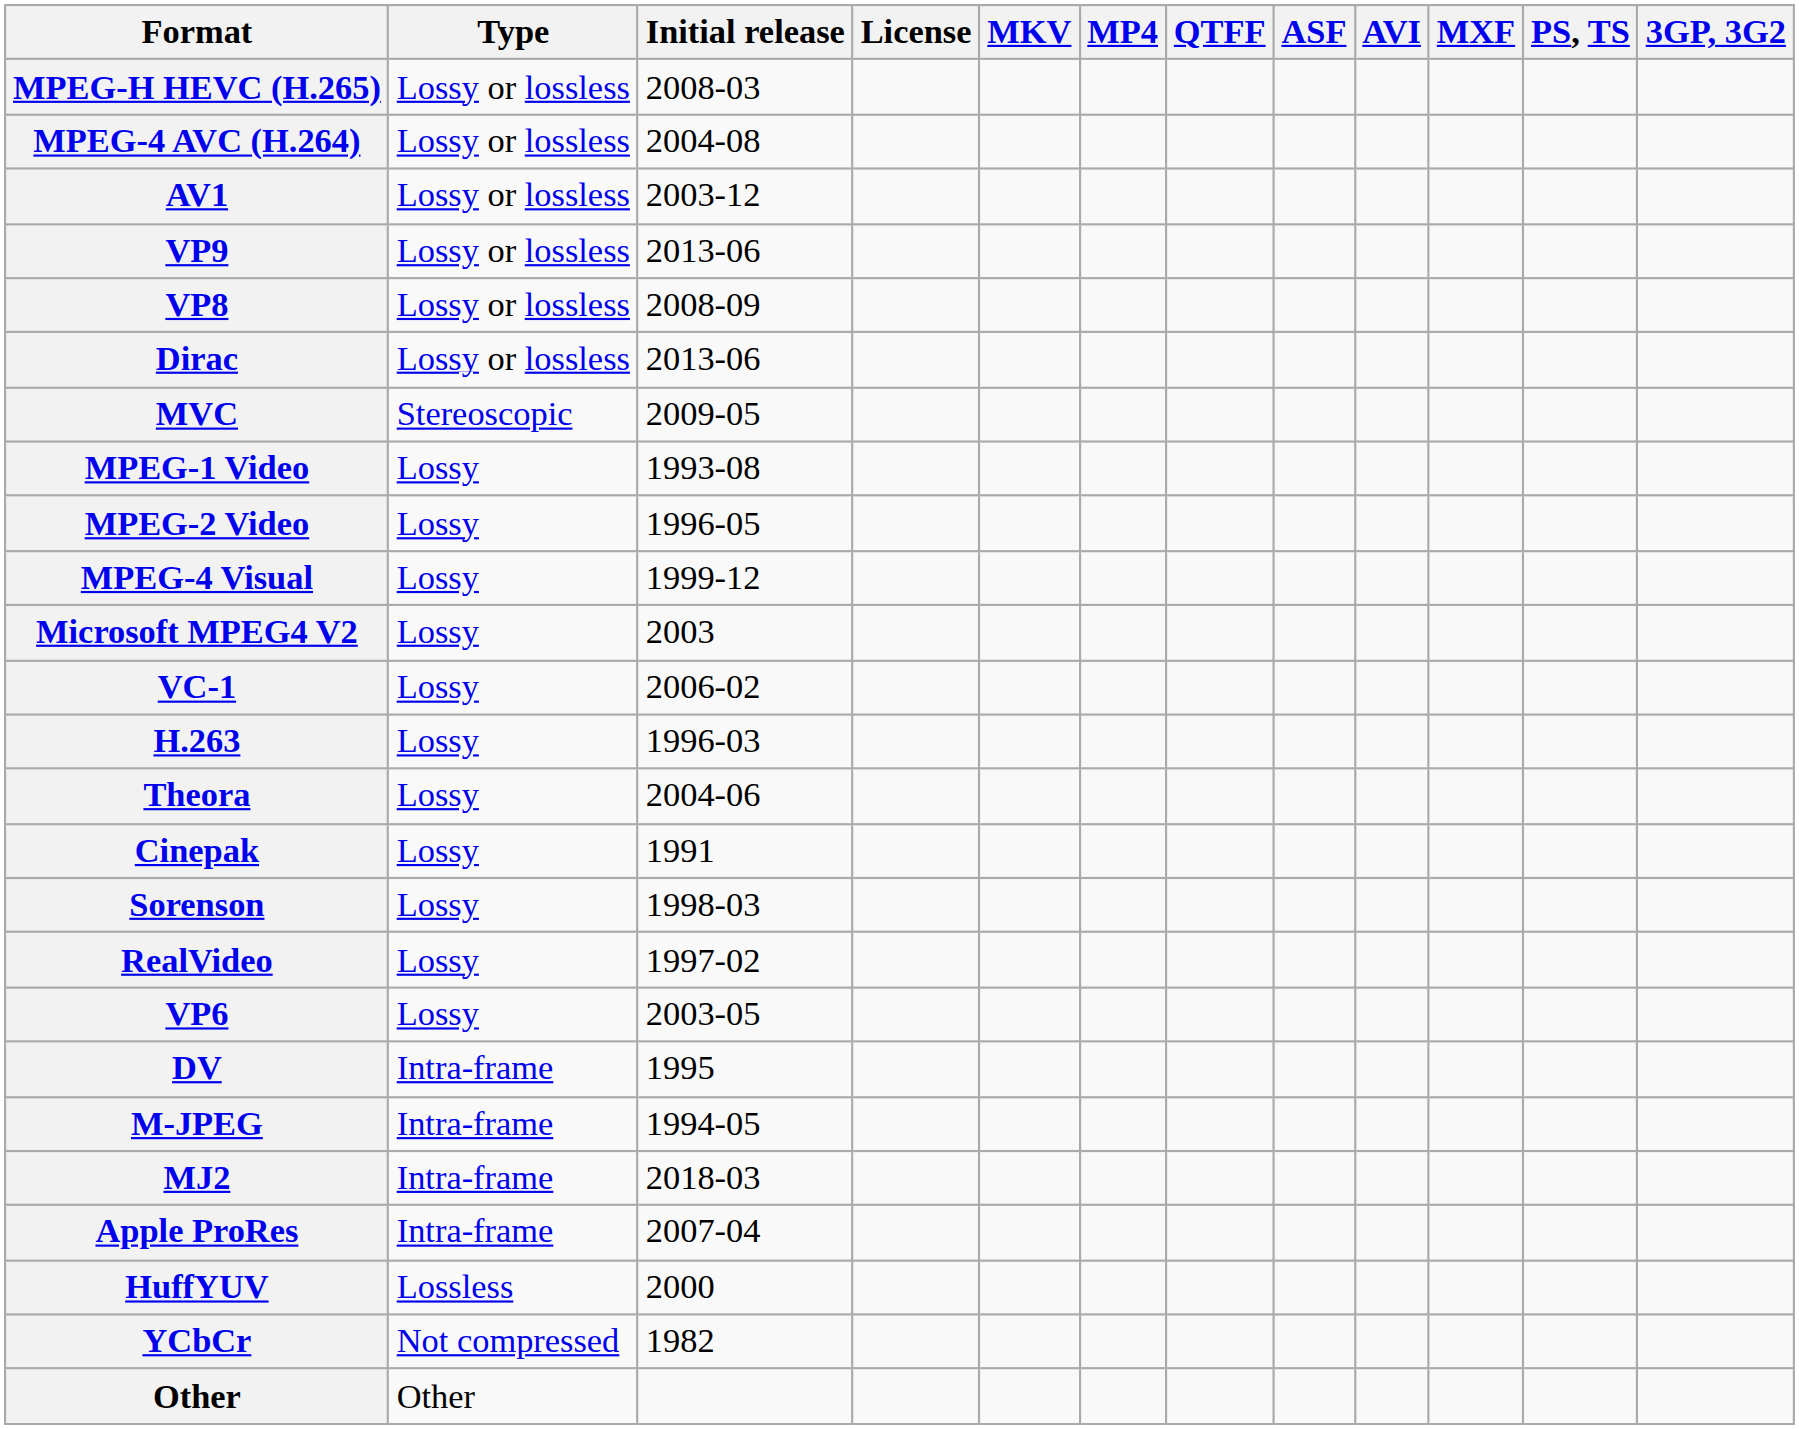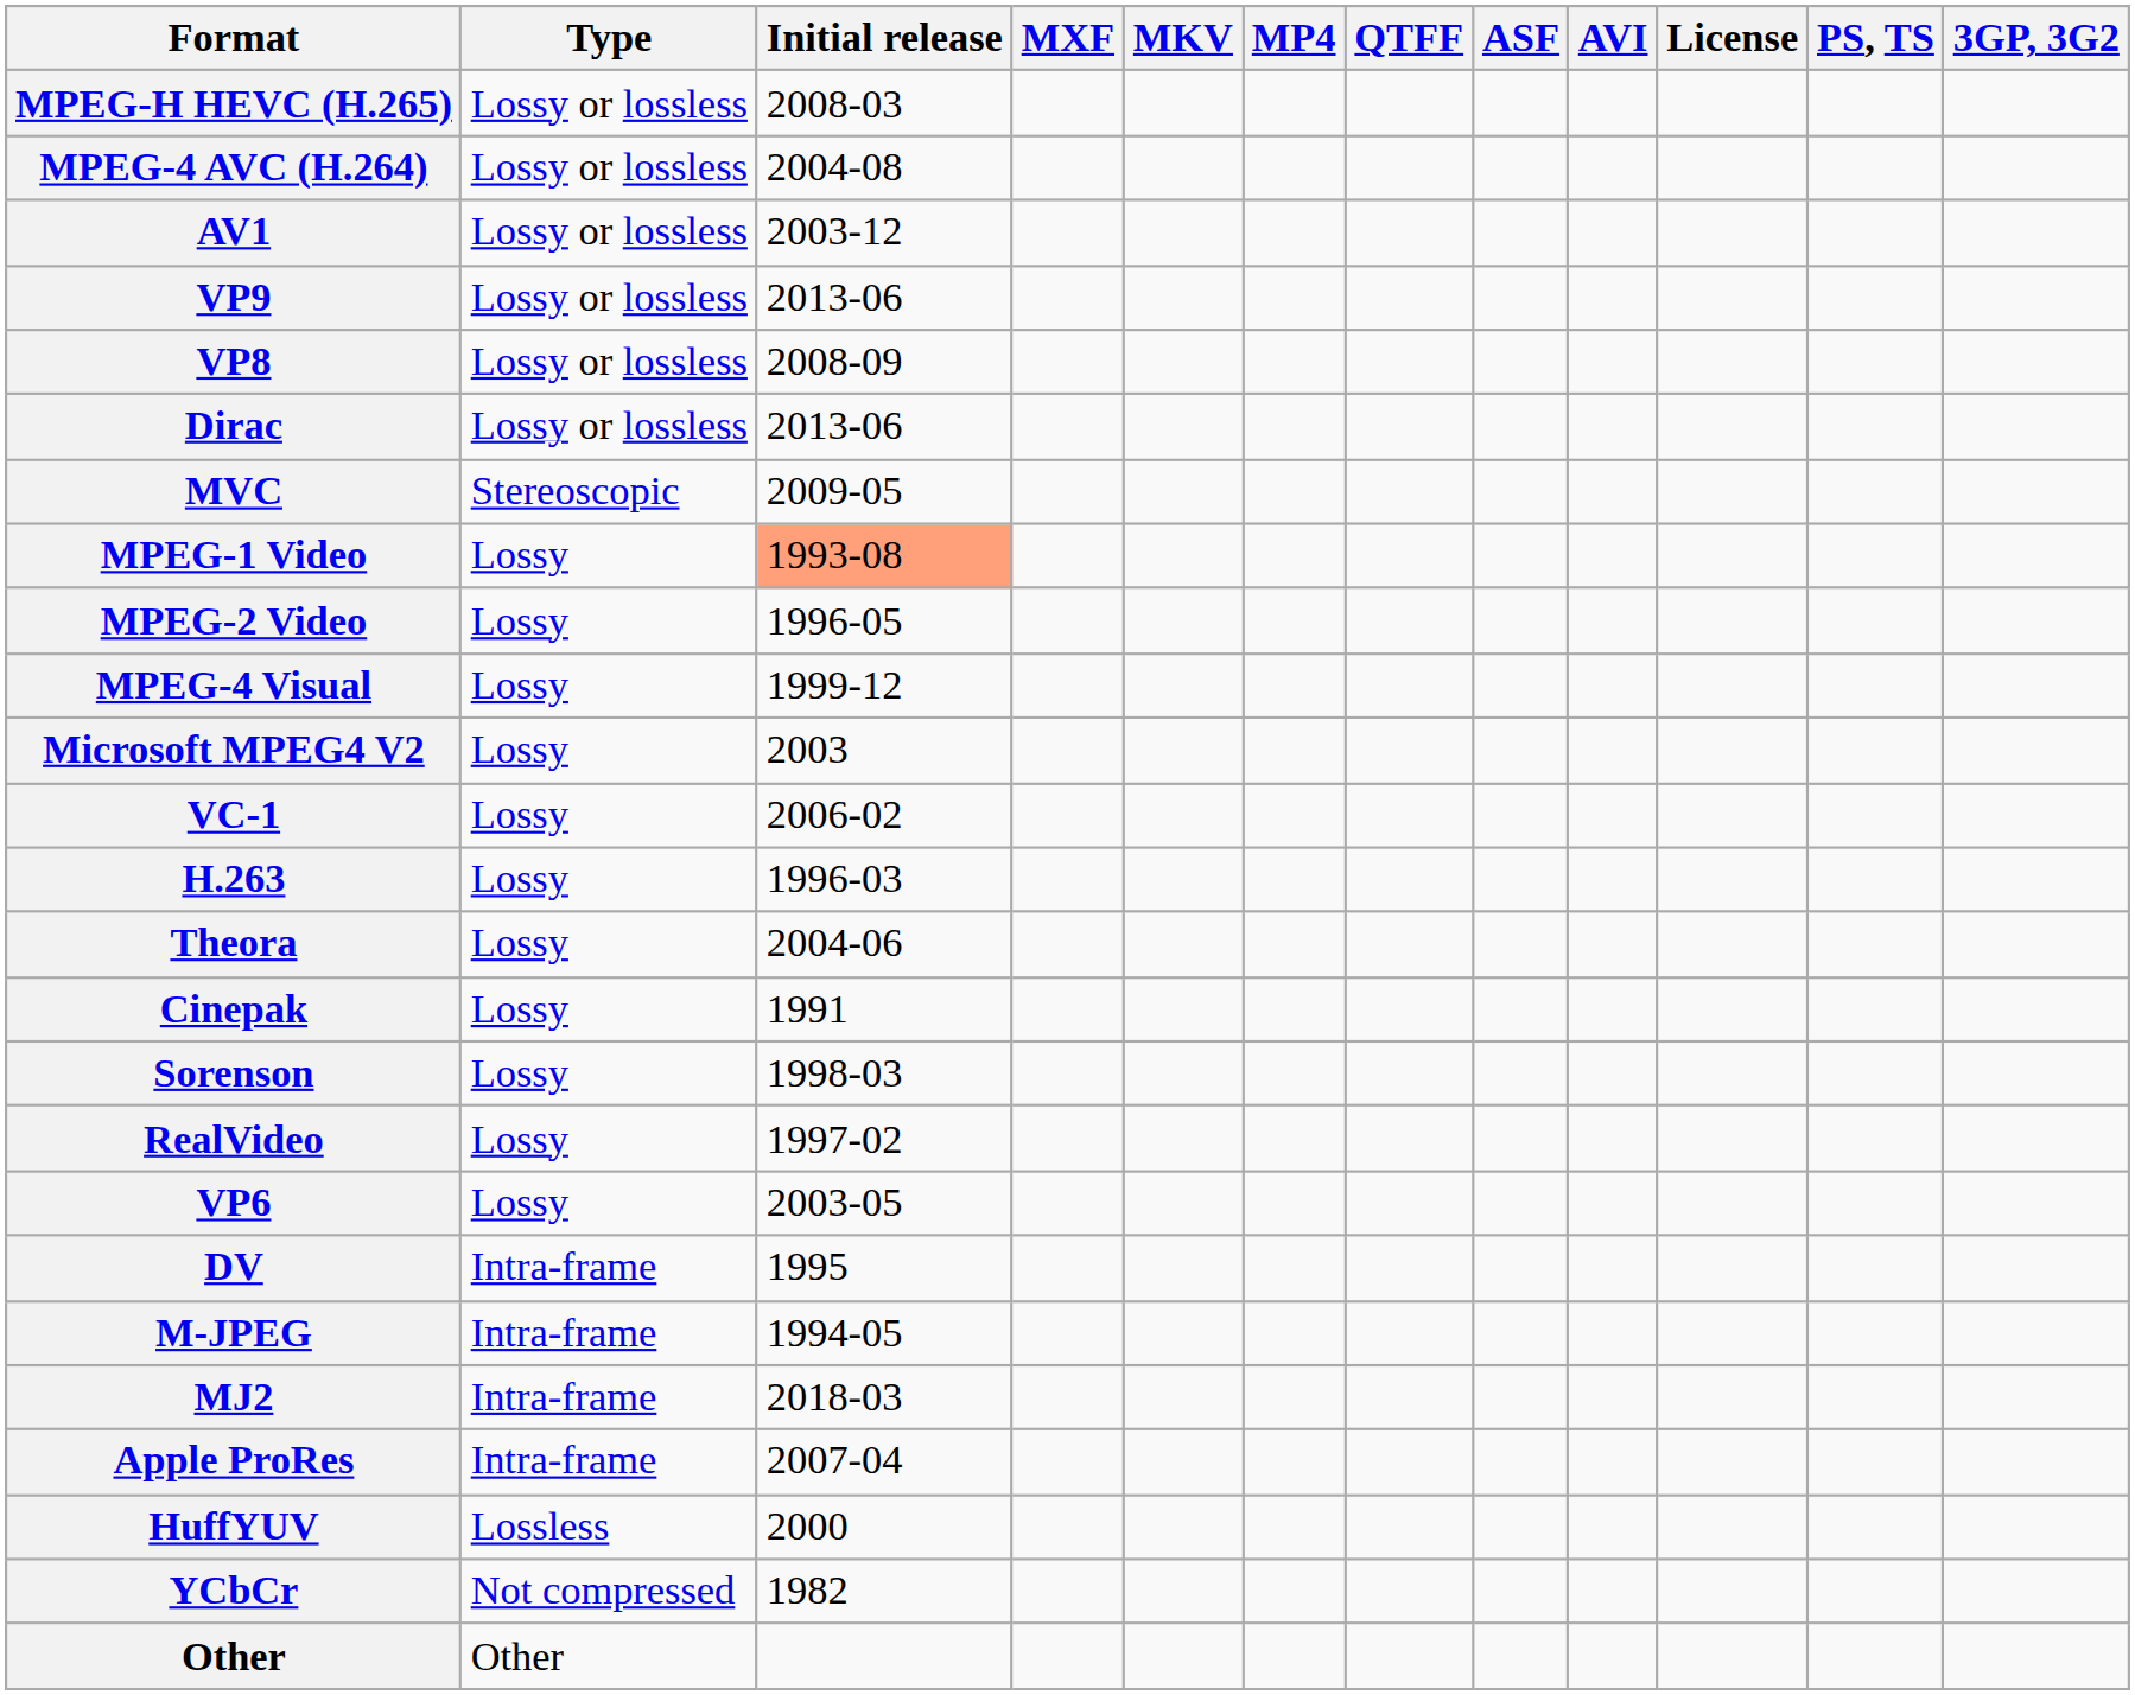 <table class="wikitable sortable plainrowheaders sticky-header">
 <tr>
 <th scope="col">Format</th>
 <th scope="col">Type</th>
 <th scope="col">Initial release</th>
-<th scope="col">License<wbr></th>
+<th scope="col"><a href='#'>MXF</a></th>
 <th scope="col"><a href='#'>MKV</a></th>
 <th scope="col"><a href='#'>MP4</a><wbr></th>
 <th scope="col"><a href='#'>QTFF</a><wbr></th>
 <th scope="col"><a href='#'>ASF</a><wbr></th>
 <th scope="col"><a href='#'>AVI</a><wbr></th>
-<th scope="col"><a href='#'>MXF</a></th>
+<th scope="col">License<wbr></th>
 <th scope="col"><a href='#'>PS</a>, <a href='#'>TS</a><wbr></th>
 <th scope="col"><a href='#'>3GP, 3G2</a></th>
 </tr>
 <tr>
 <th scope="row"><a href='#'>MPEG-H HEVC (H.265)</a></th>
 <td data-sort-value="50-lossy-or-lossless"><a href='#'>Lossy</a> or <a href='#'>lossless</a></td>
 <td>2008-03</td>
 <td><wbr></td>
 <td><wbr></td>
 <td></td>
 <td><wbr></td>
 <td></td>
 <td></td>
 <td><wbr></td>
 <td></td>
 <td></td>
 </tr>
 <tr>
 <th scope="row"><a href='#'>MPEG-4 AVC (H.264)</a></th>
 <td data-sort-value="50-lossy-or-lossless"><a href='#'>Lossy</a> or <a href='#'>lossless</a></td>
 <td>2004-08</td>
-<td><wbr></td>
+<td></td>
 <td></td>
 <td></td>
 <td></td>
 <td></td>
 <td><wbr></td>
-<td></td>
+<td><wbr></td>
 <td><wbr></td>
 <td></td>
 </tr>
 <tr>
 <th scope="row"><a href='#'>AV1</a></th>
 <td data-sort-value="50-lossy-or-lossless"><a href='#'>Lossy</a> or <a href='#'>lossless</a></td>
 <td>2003-12</td>
 <td></td>
 <td><wbr></td>
 <td></td>
 <td></td>
 <td></td>
 <td></td>
 <td></td>
 <td></td>
 <td></td>
 </tr>
 <tr>
 <th scope="row"><a href='#'>VP9</a></th>
 <td data-sort-value="50-lossy-or-lossless"><a href='#'>Lossy</a> or <a href='#'>lossless</a></td>
 <td>2013-06</td>
 <td></td>
 <td></td>
 <td></td>
 <td></td>
 <td></td>
 <td></td>
 <td></td>
 <td></td>
 <td></td>
 </tr>
 <tr>
 <th scope="row"><a href='#'>VP8</a></th>
 <td data-sort-value="50-lossy-or-lossless"><a href='#'>Lossy</a> or <a href='#'>lossless</a></td>
 <td>2008-09</td>
 <td></td>
 <td></td>
 <td></td>
 <td></td>
 <td></td>
 <td></td>
 <td></td>
 <td></td>
 <td></td>
 </tr>
 <tr>
 <th scope="row"><a href='#'>Dirac</a></th>
 <td data-sort-value="50-lossy-or-lossless"><a href='#'>Lossy</a> or <a href='#'>lossless</a></td>
 <td>2013-06</td>
-<td><wbr></td>
+<td></td>
 <td><wbr></td>
 <td></td>
 <td></td>
 <td></td>
 <td><wbr></td>
-<td></td>
+<td><wbr></td>
 <td></td>
 <td></td>
 </tr>
 <tr>
 <th scope="row"><a href='#'>MVC</a></th>
 <td data-sort-value="60-lossy-or-lossless-stereoscopic"><a href='#'>Stereoscopic</a></td>
 <td>2009-05</td>
-<td></td>
 <td><wbr></td>
-<td></td>
-<td></td>
-<td></td>
-<td></td>
-<td><wbr></td>
-<td></td>
-<td></td>
-</tr>
-<tr>
-<th scope="row"><a href='#'>MPEG-1 Video</a></th>
-<td data-sort-value="30-lossy-general"><a href='#'>Lossy</a></td>
-<td>1993-08</td>
 <td><wbr></td>
 <td></td>
 <td></td>
 <td></td>
 <td></td>
 <td></td>
 <td></td>
+<td></td>
+</tr>
+<tr>
+<th scope="row"><a href='#'>MPEG-1 Video</a></th>
+<td data-sort-value="30-lossy-general"><a href='#'>Lossy</a></td>
+<td style="background: lightsalmon;">1993-08</td>
+<td></td>
+<td></td>
+<td></td>
+<td></td>
+<td></td>
+<td></td>
+<td><wbr></td>
 <td></td>
 <td></td>
 </tr>
 <tr>
 <th scope="row"><a href='#'>MPEG-2 Video</a></th>
 <td data-sort-value="30-lossy-general"><a href='#'>Lossy</a></td>
 <td>1996-05</td>
 <td></td>
 <td></td>
 <td></td>
 <td></td>
 <td></td>
 <td></td>
 <td></td>
 <td></td>
 <td></td>
 </tr>
 <tr>
 <th scope="row"><a href='#'>MPEG-4 Visual</a></th>
 <td data-sort-value="30-lossy-general"><a href='#'>Lossy</a></td>
 <td>1999-12</td>
 <td></td>
 <td></td>
 <td></td>
 <td></td>
 <td></td>
 <td></td>
 <td></td>
 <td></td>
 <td></td>
 </tr>
 <tr>
 <th scope="row"><a href='#'>Microsoft MPEG4 V2</a></th>
 <td data-sort-value="30-lossy-general"><a href='#'>Lossy</a></td>
 <td>2003</td>
 <td></td>
 <td></td>
 <td></td>
 <td></td>
 <td></td>
 <td></td>
 <td></td>
 <td></td>
 <td></td>
 </tr>
 <tr>
 <th scope="row"><a href='#'>VC-1</a></th>
 <td data-sort-value="30-lossy-general"><a href='#'>Lossy</a></td>
 <td>2006-02</td>
-<td><wbr></td>
+<td></td>
 <td><wbr></td>
 <td><wbr></td>
 <td></td>
 <td></td>
 <td></td>
-<td></td>
+<td><wbr></td>
 <td></td>
 <td></td>
 </tr>
 <tr>
 <th scope="row"><a href='#'>H.263</a></th>
 <td data-sort-value="30-lossy-general"><a href='#'>Lossy</a></td>
 <td>1996-03</td>
-<td><wbr></td>
 <td></td>
 <td></td>
 <td></td>
 <td></td>
 <td></td>
 <td></td>
+<td><wbr></td>
 <td></td>
 <td></td>
 </tr>
 <tr>
 <th scope="row"><a href='#'>Theora</a></th>
 <td data-sort-value="30-lossy-general"><a href='#'>Lossy</a></td>
 <td>2004-06</td>
-<td><wbr></td>
 <td></td>
 <td></td>
 <td></td>
 <td></td>
 <td></td>
 <td></td>
+<td><wbr></td>
 <td></td>
 <td></td>
 </tr>
 <tr>
 <th scope="row"><a href='#'>Cinepak</a></th>
 <td data-sort-value="30-lossy-general"><a href='#'>Lossy</a></td>
 <td>1991</td>
 <td></td>
 <td></td>
 <td></td>
 <td></td>
 <td></td>
 <td></td>
 <td></td>
 <td></td>
 <td></td>
 </tr>
 <tr>
 <th scope="row"><a href='#'>Sorenson</a></th>
 <td data-sort-value="30-lossy-general"><a href='#'>Lossy</a></td>
 <td>1998-03</td>
 <td></td>
 <td></td>
 <td></td>
 <td></td>
 <td></td>
 <td></td>
 <td></td>
 <td></td>
 <td></td>
 </tr>
 <tr>
 <th scope="row"><a href='#'>RealVideo</a></th>
 <td data-sort-value="30-lossy-general"><a href='#'>Lossy</a></td>
 <td>1997-02</td>
 <td></td>
 <td></td>
 <td></td>
 <td></td>
 <td></td>
 <td></td>
 <td></td>
 <td></td>
 <td></td>
 </tr>
 <tr>
 <th scope="row"><a href='#'>VP6</a></th>
 <td data-sort-value="30-lossy-general"><a href='#'>Lossy</a></td>
 <td>2003-05</td>
 <td></td>
 <td></td>
 <td></td>
 <td></td>
 <td></td>
 <td><wbr></td>
 <td></td>
 <td></td>
 <td></td>
 </tr>
 <tr>
 <th scope="row"><a href='#'>DV</a></th>
 <td data-sort-value="10-lossy-intra-frame"><a href='#'>Intra-frame</a></td>
 <td>1995</td>
+<td><wbr></td>
+<td><wbr></td>
+<td></td>
+<td></td>
+<td></td>
+<td></td>
+<td></td>
+<td></td>
+<td></td>
+</tr>
+<tr>
+<th scope="row"><a href='#'>M-JPEG</a></th>
+<td data-sort-value="10-lossy-intra-frame"><a href='#'>Intra-frame</a></td>
+<td>1994-05</td>
 <td></td>
 <td><wbr></td>
 <td></td>
 <td></td>
 <td></td>
 <td></td>
 <td><wbr></td>
 <td></td>
 <td></td>
 </tr>
 <tr>
-<th scope="row"><a href='#'>M-JPEG</a></th>
+<th scope="row"><a href='#'>MJ2</a></th>
 <td data-sort-value="10-lossy-intra-frame"><a href='#'>Intra-frame</a></td>
-<td>1994-05</td>
-<td><wbr></td>
-<td><wbr></td>
+<td>2018-03</td>
 <td></td>
 <td></td>
 <td></td>
 <td></td>
 <td></td>
 <td></td>
-<td></td>
-</tr>
-<tr>
-<th scope="row"><a href='#'>MJ2</a></th>
-<td data-sort-value="10-lossy-intra-frame"><a href='#'>Intra-frame</a></td>
-<td>2018-03</td>
 <td><wbr></td>
-<td></td>
-<td></td>
-<td></td>
-<td></td>
-<td></td>
-<td></td>
 <td></td>
 <td></td>
 </tr>
 <tr>
 <th scope="row"><a href='#'>Apple ProRes</a></th>
 <td data-sort-value="10-lossy-intra-frame"><a href='#'>Intra-frame</a></td>
 <td>2007-04</td>
-<td></td>
+<td><wbr></td>
 <td></td>
 <td></td>
 <td><wbr></td>
 <td></td>
 <td></td>
-<td><wbr></td>
+<td></td>
 <td></td>
 <td></td>
 </tr>
 <tr>
 <th scope="row"><a href='#'>HuffYUV</a></th>
 <td data-sort-value="80-lossless-compressed"><a href='#'>Lossless</a></td>
 <td>2000</td>
 <td></td>
 <td><wbr></td>
 <td></td>
 <td></td>
 <td></td>
 <td><wbr></td>
 <td></td>
 <td></td>
 <td></td>
 </tr>
 <tr>
 <th scope="row"><a href='#'>YCbCr</a><wbr></th>
 <td data-sort-value="89-lossless-uncompressed"><a href='#'>Not compressed</a></td>
 <td>1982</td>
+<td><wbr></td>
 <td></td>
 <td></td>
 <td></td>
 <td></td>
 <td></td>
 <td></td>
-<td><wbr></td>
 <td></td>
 <td></td>
 </tr>
 <tr>
 <th scope="row">Other</th>
 <td data-sort-value="98-other-active">Other</td>
 <td></td>
 <td></td>
 <td></td>
 <td></td>
 <td></td>
 <td></td>
 <td></td>
 <td></td>
 <td></td>
 <td></td>
 </tr>
 </table>
